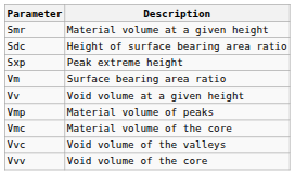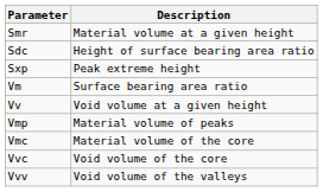 <table class="wikitable">
 <tr>
 <th>Parameter</th>
 <th>Description</th>
 </tr>
 <tr>
 <td>Smr</td>
 <td>Material volume at a given height</td>
 </tr>
 <tr>
 <td>Sdc</td>
 <td>Height of surface bearing area ratio</td>
 </tr>
 <tr>
 <td>Sxp</td>
 <td>Peak extreme height</td>
 </tr>
 <tr>
 <td>Vm</td>
 <td>Surface bearing area ratio</td>
 </tr>
 <tr>
 <td>Vv</td>
 <td>Void volume at a given height</td>
 </tr>
 <tr>
 <td>Vmp</td>
 <td>Material volume of peaks</td>
 </tr>
 <tr>
 <td>Vmc</td>
 <td>Material volume of the core</td>
 </tr>
 <tr>
 <td>Vvc</td>
-<td>Void volume of the valleys</td>
+<td>Void volume of the core</td>
 </tr>
 <tr>
 <td>Vvv</td>
-<td>Void volume of the core</td>
+<td>Void volume of the valleys</td>
 </tr>
 </table>
